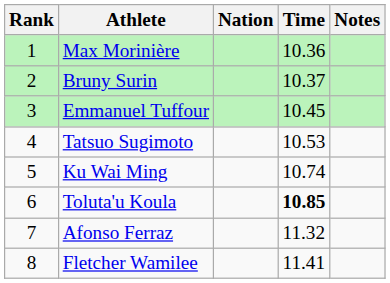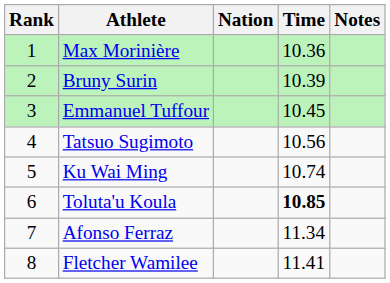 <table class="wikitable sortable" style="text-align:center">
 <tr>
 <th>Rank</th>
 <th>Athlete</th>
 <th>Nation</th>
 <th>Time</th>
 <th>Notes</th>
 </tr>
 <tr style="background:#bbf3bb;">
 <td>1</td>
 <td align=left><a href='#'>Max Morinière</a></td>
 <td align=left></td>
 <td>10.36</td>
 <td></td>
 </tr>
 <tr style="background:#bbf3bb;">
 <td>2</td>
 <td align=left><a href='#'>Bruny Surin</a></td>
 <td align=left></td>
-<td>10.37</td>
+<td>10.39</td>
 <td></td>
 </tr>
 <tr style="background:#bbf3bb;">
 <td>3</td>
 <td align=left><a href='#'>Emmanuel Tuffour</a></td>
 <td align=left></td>
 <td>10.45</td>
 <td></td>
 </tr>
 <tr>
 <td>4</td>
 <td align=left><a href='#'>Tatsuo Sugimoto</a></td>
 <td align=left></td>
-<td>10.53</td>
+<td>10.56</td>
 <td></td>
 </tr>
 <tr>
 <td>5</td>
 <td align=left><a href='#'>Ku Wai Ming</a></td>
 <td align=left></td>
 <td>10.74</td>
 <td></td>
 </tr>
 <tr>
 <td>6</td>
 <td align=left><a href='#'>Toluta'u Koula</a></td>
 <td align=left></td>
 <td><strong>10.85</strong></td>
 <td></td>
 </tr>
 <tr>
 <td>7</td>
 <td align=left><a href='#'>Afonso Ferraz</a></td>
 <td align=left></td>
-<td>11.32</td>
+<td>11.34</td>
 <td></td>
 </tr>
 <tr>
 <td>8</td>
 <td align=left><a href='#'>Fletcher Wamilee</a></td>
 <td align=left></td>
 <td>11.41</td>
 <td></td>
 </tr>
 </table>
